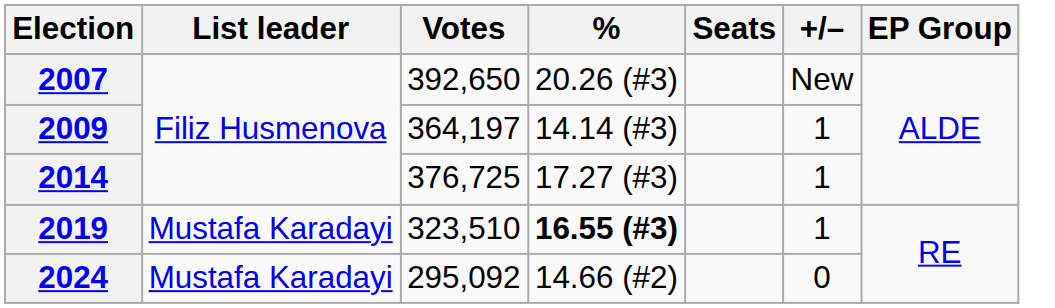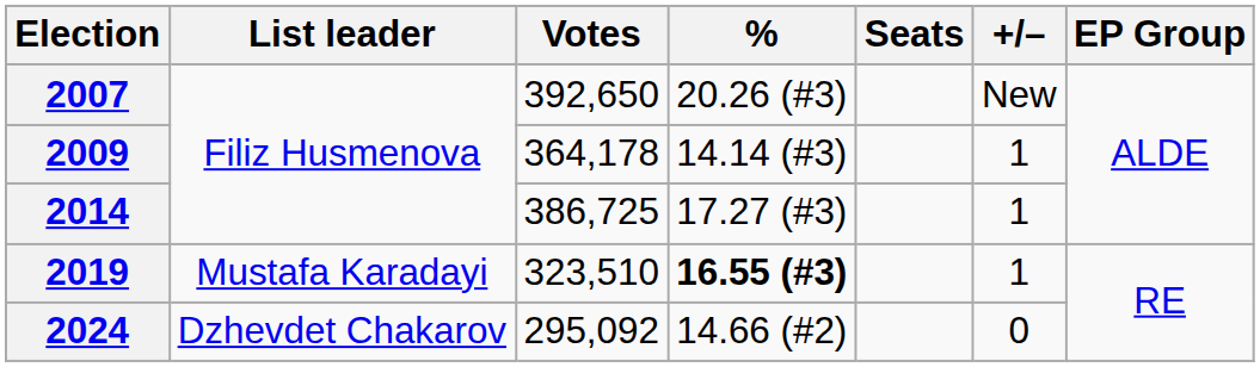 <table class="wikitable" style="text-align:center">
 <tr>
 <th>Election</th>
 <th>List leader</th>
 <th>Votes</th>
 <th>%</th>
 <th>Seats</th>
 <th>+/–</th>
 <th>EP Group</th>
 </tr>
 <tr>
 <th><a href='#'>2007</a></th>
 <td rowspan=3><a href='#'>Filiz Husmenova</a></td>
 <td>392,650</td>
 <td>20.26 (#3)</td>
 <td></td>
 <td>New</td>
 <td rowspan=3><a href='#'>ALDE</a></td>
 </tr>
 <tr>
 <th><a href='#'>2009</a></th>
-<td>364,197</td>
+<td>364,178</td>
 <td>14.14 (#3)</td>
 <td></td>
 <td> 1</td>
 </tr>
 <tr>
 <th><a href='#'>2014</a></th>
-<td>376,725</td>
+<td>386,725</td>
 <td>17.27 (#3)</td>
 <td></td>
 <td> 1</td>
 </tr>
 <tr>
 <th><a href='#'>2019</a></th>
 <td><a href='#'>Mustafa Karadayi</a></td>
 <td>323,510</td>
 <td><strong>16.55 (#3)</strong></td>
 <td></td>
 <td> 1</td>
 <td rowspan=2><a href='#'>RE</a></td>
 </tr>
 <tr>
 <th><a href='#'>2024</a></th>
-<td><a href='#'>Mustafa Karadayi</a></td>
+<td><a href='#'>Dzhevdet Chakarov</a></td>
 <td>295,092</td>
 <td>14.66 (#2)</td>
 <td></td>
 <td> 0</td>
 </tr>
 </table>
